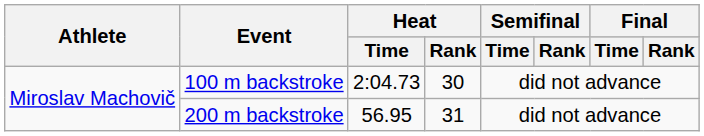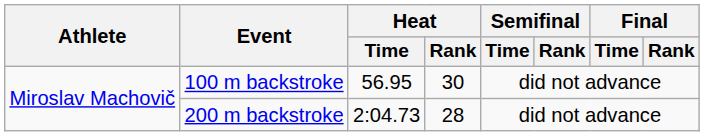 <table class=wikitable style="font-size:90%">
 <tr>
 <th rowspan="2">Athlete</th>
 <th rowspan="2">Event</th>
 <th colspan="2">Heat</th>
 <th colspan="2">Semifinal</th>
 <th colspan="2">Final</th>
 </tr>
 <tr style="font-size:95%">
 <th>Time</th>
 <th>Rank</th>
 <th>Time</th>
 <th>Rank</th>
 <th>Time</th>
 <th>Rank</th>
 </tr>
 <tr align=center>
 <td align=left rowspan=2><a href='#'>Miroslav Machovič</a></td>
 <td align=left><a href='#'>100 m backstroke</a></td>
-<td>2:04.73</td>
+<td>56.95</td>
 <td>30</td>
 <td colspan=6>did not advance</td>
 </tr>
 <tr align=center>
 <td align=left><a href='#'>200 m backstroke</a></td>
-<td>56.95</td>
-<td>31</td>
+<td>2:04.73</td>
+<td>28</td>
 <td colspan=6>did not advance</td>
 </tr>
 </table>
